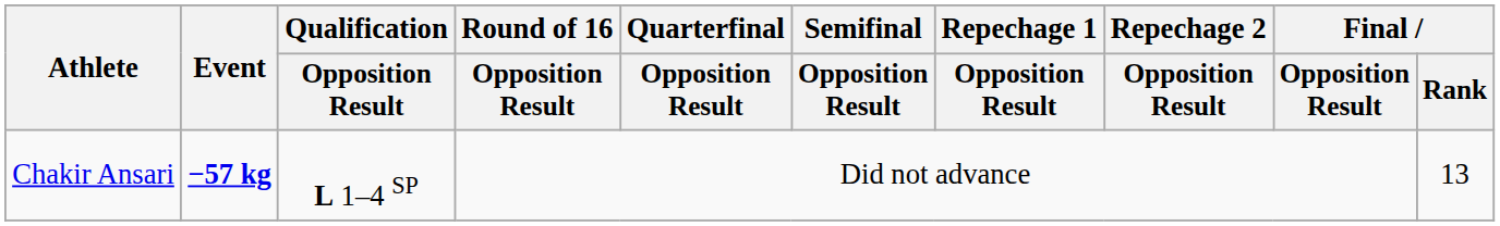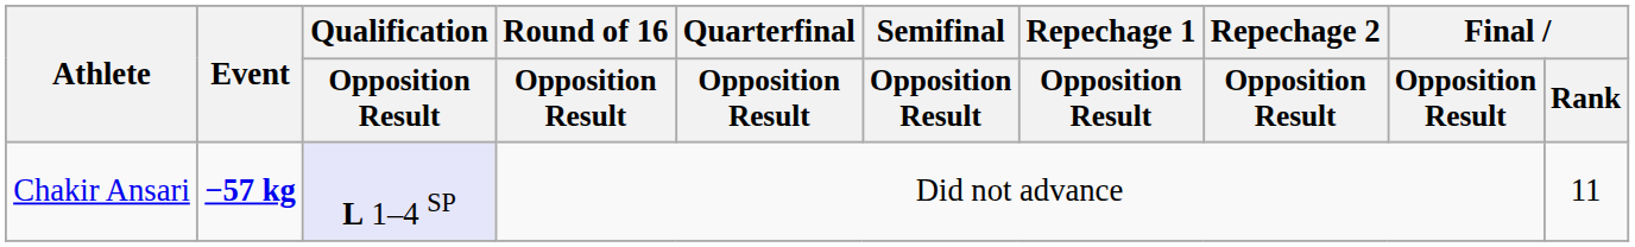 <table class="wikitable" style="font-size:90%">
 <tr>
 <th rowspan=2>Athlete</th>
 <th rowspan=2>Event</th>
 <th>Qualification</th>
 <th>Round of 16</th>
 <th>Quarterfinal</th>
 <th>Semifinal</th>
 <th>Repechage 1</th>
 <th>Repechage 2</th>
 <th colspan=2>Final / </th>
 </tr>
 <tr style="font-size: 95%">
 <th>Opposition<br>Result</th>
 <th>Opposition<br>Result</th>
 <th>Opposition<br>Result</th>
 <th>Opposition<br>Result</th>
 <th>Opposition<br>Result</th>
 <th>Opposition<br>Result</th>
 <th>Opposition<br>Result</th>
 <th>Rank</th>
 </tr>
 <tr align=center>
 <td align=left><a href='#'>Chakir Ansari</a></td>
 <td align=left><strong><a href='#'>−57 kg</a></strong></td>
-<td><br><strong>L</strong> 1–4 <sup>SP</sup></td>
+<td style="background: lavender;"><br><strong>L</strong> 1–4 <sup>SP</sup></td>
 <td colspan=6>Did not advance</td>
-<td>13</td>
+<td>11</td>
 </tr>
 </table>
